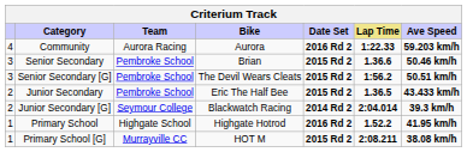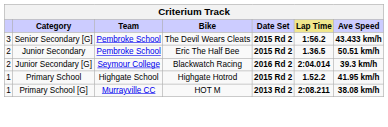 <table class="wikitable collapsible collapsed" style="font-size: 85%; text-align:center">
 <tr>
 <th colspan="7" width="500"><big>Criterium Track</big></th>
 </tr>
 <tr>
 <th style="background:#ccf"></th>
 <th style="background:#ccf">Category</th>
 <th style="background:#ccf">Team</th>
 <th style="background:#ccf">Bike</th>
 <th style="background:#ccf">Date Set</th>
 <th style="background:#f0e68c">Lap Time</th>
 <th style="background:#ccf">Ave Speed</th>
 </tr>
 <tr>
-<td>4</td>
-<td>Community</td>
-<td> Aurora Racing</td>
-<td>Aurora</td>
-<td><strong>2016 Rd 2</strong></td>
-<td><strong>1:22.33</strong></td>
-<td><strong>59.203 km/h</strong></td>
-</tr>
-<tr>
-<td>3</td>
-<td>Senior Secondary</td>
-<td> <a href='#'>Pembroke School</a></td>
-<td>Brian</td>
-<td><strong>2015 Rd 2</strong></td>
-<td><strong>1.36.6</strong></td>
-<td><strong>50.46 km/h</strong></td>
-</tr>
-<tr>
 <td>3</td>
 <td>Senior Secondary [G]</td>
 <td> <a href='#'>Pembroke School</a></td>
 <td>The Devil Wears Cleats</td>
 <td><strong>2015 Rd 2</strong></td>
 <td><strong>1:56.2</strong></td>
-<td><strong>50.51 km/h</strong></td>
+<td><strong>43.433 km/h</strong></td>
 </tr>
 <tr>
 <td>2</td>
 <td>Junior Secondary</td>
 <td> <a href='#'>Pembroke School</a></td>
 <td>Eric The Half Bee</td>
 <td><strong>2015 Rd 2</strong></td>
 <td><strong>1.36.5</strong></td>
-<td><strong>43.433 km/h</strong></td>
+<td><strong>50.51 km/h</strong></td>
 </tr>
 <tr>
 <td>2</td>
 <td>Junior Secondary [G]</td>
 <td> <a href='#'>Seymour College</a></td>
 <td>Blackwatch Racing</td>
-<td><strong>2014 Rd 2</strong></td>
+<td><strong>2016 Rd 2</strong></td>
 <td><strong>2:04.014</strong></td>
 <td><strong>39.3 km/h</strong></td>
 </tr>
 <tr>
 <td>1</td>
 <td>Primary School</td>
 <td> Highgate School</td>
 <td>Highgate Hotrod</td>
-<td><strong>2016 Rd 2</strong></td>
+<td><strong>2015 Rd 2</strong></td>
 <td><strong>1.52.2</strong></td>
 <td><strong>41.95 km/h</strong></td>
 </tr>
 <tr>
 <td>1</td>
 <td>Primary School [G]</td>
 <td> <a href='#'>Murrayville CC</a></td>
 <td>HOT M</td>
-<td><strong>2015 Rd 2</strong></td>
+<td><strong>2013 Rd 2</strong></td>
 <td><strong>2:08.211</strong></td>
 <td><strong>38.08 km/h</strong></td>
 </tr>
 </table>
